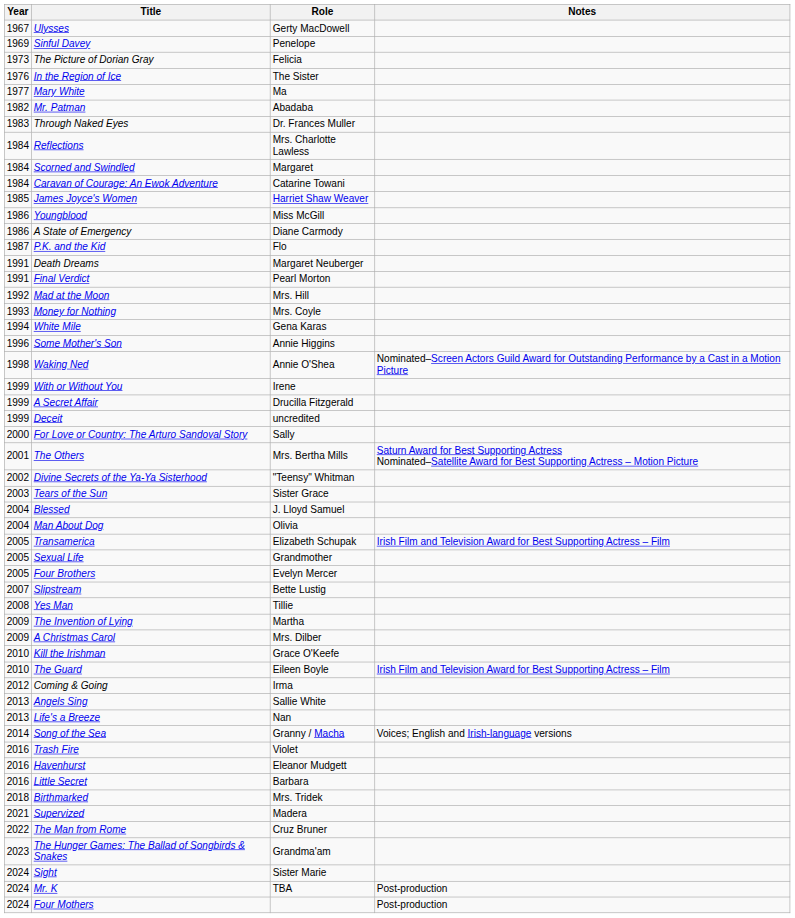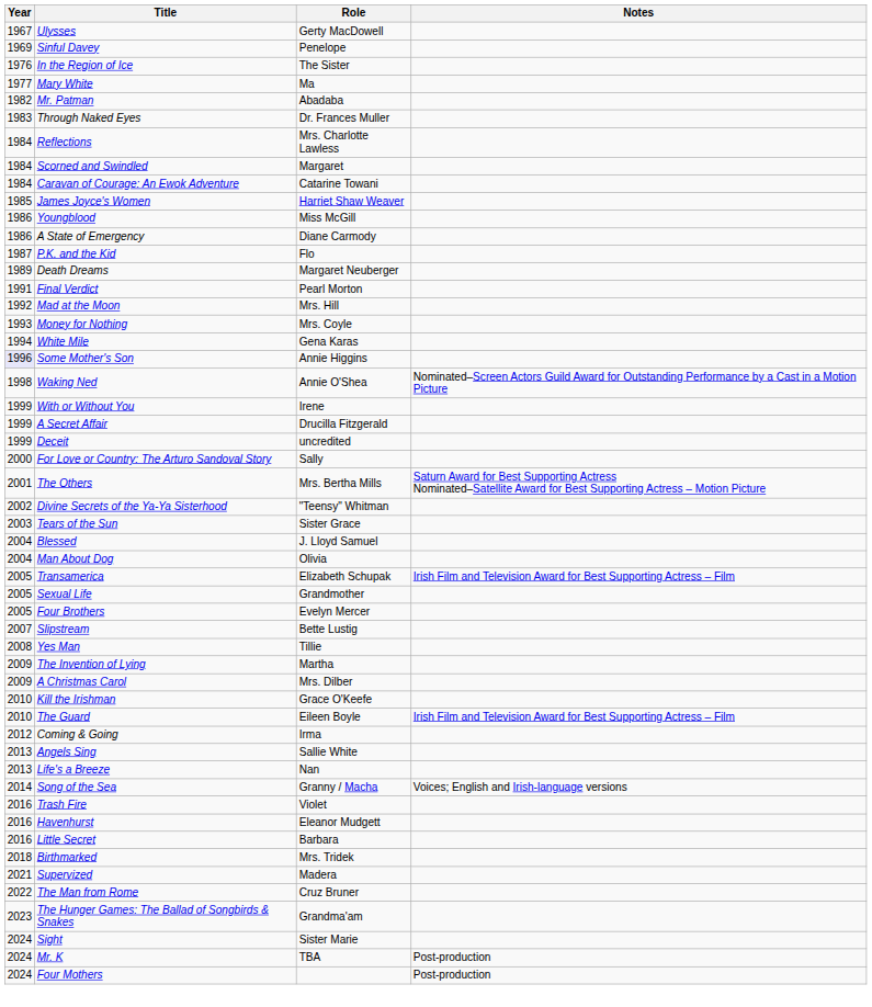 <table class="wikitable sortable">
 <tr>
 <th>Year</th>
 <th>Title</th>
 <th>Role</th>
 <th>Notes</th>
 </tr>
 <tr>
 <td>1967</td>
 <td><em><a href='#'>Ulysses</a></em></td>
 <td>Gerty MacDowell</td>
 <td></td>
 </tr>
 <tr>
 <td>1969</td>
 <td><em><a href='#'>Sinful Davey</a></em></td>
 <td>Penelope</td>
-<td></td>
-</tr>
-<tr>
-<td>1973</td>
-<td><em>The Picture of Dorian Gray</em></td>
-<td>Felicia</td>
 <td></td>
 </tr>
 <tr>
 <td>1976</td>
 <td><em><a href='#'>In the Region of Ice</a></em></td>
 <td>The Sister</td>
 <td></td>
 </tr>
 <tr>
 <td>1977</td>
 <td><em><a href='#'>Mary White</a></em></td>
 <td>Ma</td>
 <td></td>
 </tr>
 <tr>
 <td>1982</td>
 <td><em><a href='#'>Mr. Patman</a></em></td>
 <td>Abadaba</td>
 <td></td>
 </tr>
 <tr>
 <td>1983</td>
 <td><em>Through Naked Eyes</em></td>
 <td>Dr. Frances Muller</td>
 <td></td>
 </tr>
 <tr>
 <td>1984</td>
 <td><em><a href='#'>Reflections</a></em></td>
 <td>Mrs. Charlotte Lawless</td>
 <td></td>
 </tr>
 <tr>
 <td>1984</td>
 <td><em><a href='#'>Scorned and Swindled</a></em></td>
 <td>Margaret</td>
 <td></td>
 </tr>
 <tr>
 <td>1984</td>
 <td><em><a href='#'>Caravan of Courage: An Ewok Adventure</a></em></td>
 <td>Catarine Towani</td>
 <td></td>
 </tr>
 <tr>
 <td>1985</td>
 <td><em><a href='#'>James Joyce's Women</a></em></td>
 <td><a href='#'>Harriet Shaw Weaver</a></td>
 <td></td>
 </tr>
 <tr>
 <td>1986</td>
 <td><em><a href='#'>Youngblood</a></em></td>
 <td>Miss McGill</td>
 <td></td>
 </tr>
 <tr>
 <td>1986</td>
 <td><em>A State of Emergency</em></td>
 <td>Diane Carmody</td>
 <td></td>
 </tr>
 <tr>
 <td>1987</td>
 <td><em><a href='#'>P.K. and the Kid</a></em></td>
 <td>Flo</td>
 <td></td>
 </tr>
 <tr>
-<td>1991</td>
+<td>1989</td>
 <td><em>Death Dreams</em></td>
 <td>Margaret Neuberger</td>
 <td></td>
 </tr>
 <tr>
 <td>1991</td>
 <td><em><a href='#'>Final Verdict</a></em></td>
 <td>Pearl Morton</td>
 <td></td>
 </tr>
 <tr>
 <td>1992</td>
 <td><em><a href='#'>Mad at the Moon</a></em></td>
 <td>Mrs. Hill</td>
 <td></td>
 </tr>
 <tr>
 <td>1993</td>
 <td><em><a href='#'>Money for Nothing</a></em></td>
 <td>Mrs. Coyle</td>
 <td></td>
 </tr>
 <tr>
 <td>1994</td>
 <td><em><a href='#'>White Mile</a></em></td>
 <td>Gena Karas</td>
 <td></td>
 </tr>
 <tr>
-<td>1996</td>
+<td style="background: lavender;">1996</td>
 <td><em><a href='#'>Some Mother's Son</a></em></td>
 <td>Annie Higgins</td>
 <td></td>
 </tr>
 <tr>
 <td>1998</td>
 <td><em><a href='#'>Waking Ned</a></em></td>
 <td>Annie O'Shea</td>
 <td>Nominated–<a href='#'>Screen Actors Guild Award for Outstanding Performance by a Cast in a Motion Picture</a></td>
 </tr>
 <tr>
 <td>1999</td>
 <td><em><a href='#'>With or Without You</a></em></td>
 <td>Irene</td>
 <td></td>
 </tr>
 <tr>
 <td>1999</td>
 <td><em><a href='#'>A Secret Affair</a></em></td>
 <td>Drucilla Fitzgerald</td>
 <td></td>
 </tr>
 <tr>
 <td>1999</td>
 <td><em><a href='#'>Deceit</a></em></td>
 <td>uncredited</td>
 <td></td>
 </tr>
 <tr>
 <td>2000</td>
 <td><em><a href='#'>For Love or Country: The Arturo Sandoval Story</a></em></td>
 <td>Sally</td>
 <td></td>
 </tr>
 <tr>
 <td>2001</td>
 <td><em><a href='#'>The Others</a></em></td>
 <td>Mrs. Bertha Mills</td>
 <td><a href='#'>Saturn Award for Best Supporting Actress</a><br>Nominated–<a href='#'>Satellite Award for Best Supporting Actress – Motion Picture</a></td>
 </tr>
 <tr>
 <td>2002</td>
 <td><em><a href='#'>Divine Secrets of the Ya-Ya Sisterhood</a></em></td>
 <td>"Teensy" Whitman</td>
 <td></td>
 </tr>
 <tr>
 <td>2003</td>
 <td><em><a href='#'>Tears of the Sun</a></em></td>
 <td>Sister Grace</td>
 <td></td>
 </tr>
 <tr>
 <td>2004</td>
 <td><em><a href='#'>Blessed</a></em></td>
 <td>J. Lloyd Samuel</td>
 <td></td>
 </tr>
 <tr>
 <td>2004</td>
 <td><em><a href='#'>Man About Dog</a></em></td>
 <td>Olivia</td>
 <td></td>
 </tr>
 <tr>
 <td>2005</td>
 <td><em><a href='#'>Transamerica</a></em></td>
 <td>Elizabeth Schupak</td>
 <td><a href='#'>Irish Film and Television Award for Best Supporting Actress – Film</a></td>
 </tr>
 <tr>
 <td>2005</td>
 <td><em><a href='#'>Sexual Life</a></em></td>
 <td>Grandmother</td>
 <td></td>
 </tr>
 <tr>
 <td>2005</td>
 <td><em><a href='#'>Four Brothers</a></em></td>
 <td>Evelyn Mercer</td>
 <td></td>
 </tr>
 <tr>
 <td>2007</td>
 <td><em><a href='#'>Slipstream</a></em></td>
 <td>Bette Lustig</td>
 <td></td>
 </tr>
 <tr>
 <td>2008</td>
 <td><em><a href='#'>Yes Man</a></em></td>
 <td>Tillie</td>
 <td></td>
 </tr>
 <tr>
 <td>2009</td>
 <td><em><a href='#'>The Invention of Lying</a></em></td>
 <td>Martha</td>
 <td></td>
 </tr>
 <tr>
 <td>2009</td>
 <td><em><a href='#'>A Christmas Carol</a></em></td>
 <td>Mrs. Dilber</td>
 <td></td>
 </tr>
 <tr>
 <td>2010</td>
 <td><em><a href='#'>Kill the Irishman</a></em></td>
 <td>Grace O'Keefe</td>
 <td></td>
 </tr>
 <tr>
 <td>2010</td>
 <td><em><a href='#'>The Guard</a></em></td>
 <td>Eileen Boyle</td>
 <td><a href='#'>Irish Film and Television Award for Best Supporting Actress – Film</a></td>
 </tr>
 <tr>
 <td>2012</td>
 <td><em>Coming & Going</em></td>
 <td>Irma</td>
 <td></td>
 </tr>
 <tr>
 <td>2013</td>
 <td><em><a href='#'>Angels Sing</a></em></td>
 <td>Sallie White</td>
 <td></td>
 </tr>
 <tr>
 <td>2013</td>
 <td><em><a href='#'>Life's a Breeze</a></em></td>
 <td>Nan</td>
 <td></td>
 </tr>
 <tr>
 <td>2014</td>
 <td><em><a href='#'>Song of the Sea</a></em></td>
 <td>Granny / <a href='#'>Macha</a></td>
 <td>Voices; English and <a href='#'>Irish-language</a> versions</td>
 </tr>
 <tr>
 <td>2016</td>
 <td><em><a href='#'>Trash Fire</a></em></td>
 <td>Violet</td>
 <td></td>
 </tr>
 <tr>
 <td>2016</td>
 <td><em><a href='#'>Havenhurst</a></em></td>
 <td>Eleanor Mudgett</td>
 <td></td>
 </tr>
 <tr>
 <td>2016</td>
 <td><em><a href='#'>Little Secret</a></em></td>
 <td>Barbara</td>
 <td></td>
 </tr>
 <tr>
 <td>2018</td>
 <td><em><a href='#'>Birthmarked</a></em></td>
 <td>Mrs. Tridek</td>
 <td></td>
 </tr>
 <tr>
 <td>2021</td>
 <td><em><a href='#'>Supervized</a></em></td>
 <td>Madera</td>
 <td></td>
 </tr>
 <tr>
 <td>2022</td>
 <td><em><a href='#'>The Man from Rome</a></em></td>
 <td>Cruz Bruner</td>
 <td></td>
 </tr>
 <tr>
 <td>2023</td>
 <td><em><a href='#'>The Hunger Games: The Ballad of Songbirds & Snakes</a></em></td>
 <td>Grandma'am</td>
 <td></td>
 </tr>
 <tr>
 <td>2024</td>
 <td><em><a href='#'>Sight</a></em></td>
 <td>Sister Marie </td>
 <td></td>
 </tr>
 <tr>
 <td>2024</td>
 <td><em><a href='#'>Mr. K</a></em></td>
 <td>TBA</td>
 <td>Post-production</td>
 </tr>
 <tr>
 <td>2024</td>
 <td><em><a href='#'>Four Mothers</a></em></td>
 <td></td>
 <td>Post-production</td>
 </tr>
 </table>
